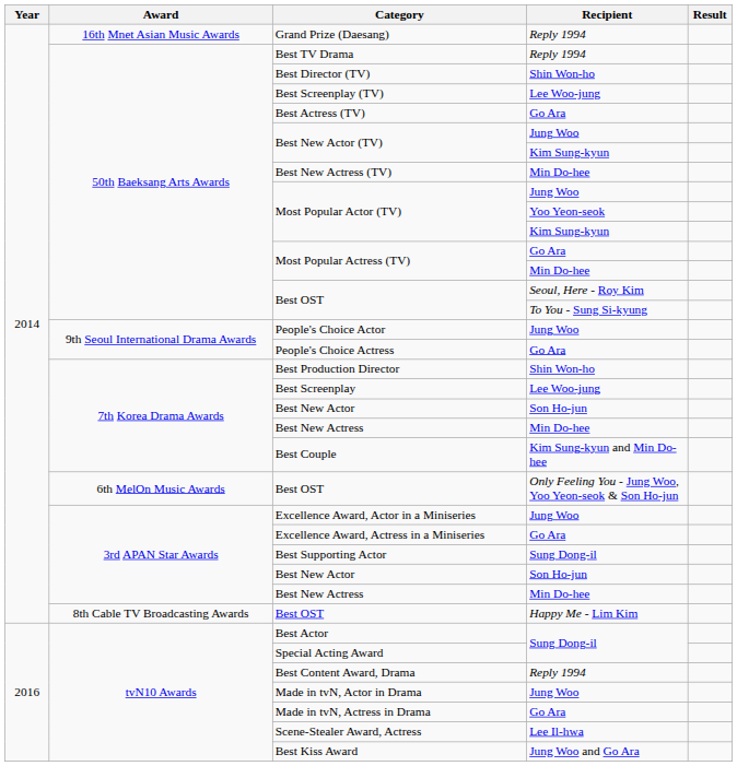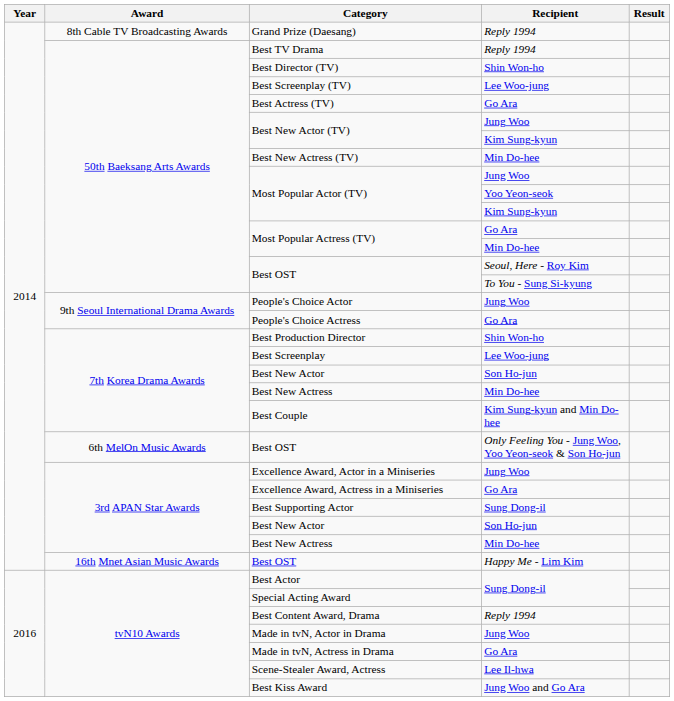 <table class="wikitable">
 <tr>
 <th style="width:50px;">Year</th>
 <th style="width:280px;">Award</th>
 <th style="width:320px;">Category</th>
 <th style="width:200px;">Recipient</th>
 <th style="width:50px;">Result</th>
 </tr>
 <tr>
 <td rowspan="29" style="text-align:center">2014</td>
-<td style="text-align:center"><a href='#'>16th</a> <a href='#'>Mnet Asian Music Awards</a></td>
+<td style="text-align:center">8th Cable TV Broadcasting Awards</td>
 <td>Grand Prize (Daesang)</td>
 <td><em>Reply 1994</em></td>
 <td></td>
 </tr>
 <tr>
 <td rowspan="14" style="text-align:center"><a href='#'>50th</a> <a href='#'>Baeksang Arts Awards</a></td>
 <td>Best TV Drama</td>
 <td><em>Reply 1994</em></td>
 <td></td>
 </tr>
 <tr>
 <td>Best Director (TV)</td>
 <td><a href='#'>Shin Won-ho</a></td>
 <td></td>
 </tr>
 <tr>
 <td>Best Screenplay (TV)</td>
 <td><a href='#'>Lee Woo-jung</a></td>
 <td></td>
 </tr>
 <tr>
 <td>Best Actress (TV)</td>
 <td><a href='#'>Go Ara</a></td>
 <td></td>
 </tr>
 <tr>
 <td rowspan="2">Best New Actor (TV)</td>
 <td><a href='#'>Jung Woo</a></td>
 <td></td>
 </tr>
 <tr>
 <td><a href='#'>Kim Sung-kyun</a></td>
 <td></td>
 </tr>
 <tr>
 <td>Best New Actress (TV)</td>
 <td><a href='#'>Min Do-hee</a></td>
 <td></td>
 </tr>
 <tr>
 <td rowspan="3">Most Popular Actor (TV)</td>
 <td><a href='#'>Jung Woo</a></td>
 <td></td>
 </tr>
 <tr>
 <td><a href='#'>Yoo Yeon-seok</a></td>
 <td></td>
 </tr>
 <tr>
 <td><a href='#'>Kim Sung-kyun</a></td>
 <td></td>
 </tr>
 <tr>
 <td rowspan="2">Most Popular Actress (TV)</td>
 <td><a href='#'>Go Ara</a></td>
 <td></td>
 </tr>
 <tr>
 <td><a href='#'>Min Do-hee</a></td>
 <td></td>
 </tr>
 <tr>
 <td rowspan="2">Best OST</td>
 <td><em>Seoul, Here</em> - <a href='#'>Roy Kim</a></td>
 <td></td>
 </tr>
 <tr>
 <td><em>To You</em> - <a href='#'>Sung Si-kyung</a></td>
 <td></td>
 </tr>
 <tr>
 <td rowspan="2" style="text-align:center">9th <a href='#'>Seoul International Drama Awards</a></td>
 <td>People's Choice Actor</td>
 <td><a href='#'>Jung Woo</a></td>
 <td></td>
 </tr>
 <tr>
 <td>People's Choice Actress</td>
 <td><a href='#'>Go Ara</a></td>
 <td></td>
 </tr>
 <tr>
 <td rowspan="5" style="text-align:center"><a href='#'>7th</a> <a href='#'>Korea Drama Awards</a></td>
 <td>Best Production Director</td>
 <td><a href='#'>Shin Won-ho</a></td>
 <td></td>
 </tr>
 <tr>
 <td>Best Screenplay</td>
 <td><a href='#'>Lee Woo-jung</a></td>
 <td></td>
 </tr>
 <tr>
 <td>Best New Actor</td>
 <td><a href='#'>Son Ho-jun</a></td>
 <td></td>
 </tr>
 <tr>
 <td>Best New Actress</td>
 <td><a href='#'>Min Do-hee</a></td>
 <td></td>
 </tr>
 <tr>
 <td>Best Couple</td>
 <td><a href='#'>Kim Sung-kyun</a> and <a href='#'>Min Do-hee</a></td>
 <td></td>
 </tr>
 <tr>
 <td style="text-align:center">6th <a href='#'>MelOn Music Awards</a></td>
 <td>Best OST</td>
 <td><em>Only Feeling You</em> - <a href='#'>Jung Woo</a>, <a href='#'>Yoo Yeon-seok</a> & <a href='#'>Son Ho-jun</a></td>
 <td></td>
 </tr>
 <tr>
 <td rowspan="5" style="text-align:center"><a href='#'>3rd</a> <a href='#'>APAN Star Awards</a></td>
 <td>Excellence Award, Actor in a Miniseries</td>
 <td><a href='#'>Jung Woo</a></td>
 <td></td>
 </tr>
 <tr>
 <td>Excellence Award, Actress in a Miniseries</td>
 <td><a href='#'>Go Ara</a></td>
 <td></td>
 </tr>
 <tr>
 <td>Best Supporting Actor</td>
 <td><a href='#'>Sung Dong-il</a></td>
 <td></td>
 </tr>
 <tr>
 <td>Best New Actor</td>
 <td><a href='#'>Son Ho-jun</a></td>
 <td></td>
 </tr>
 <tr>
 <td>Best New Actress</td>
 <td><a href='#'>Min Do-hee</a></td>
 <td></td>
 </tr>
 <tr>
-<td style="text-align:center">8th Cable TV Broadcasting Awards</td>
+<td style="text-align:center"><a href='#'>16th</a> <a href='#'>Mnet Asian Music Awards</a></td>
 <td><a href='#'>Best OST</a></td>
 <td><em>Happy Me</em> - <a href='#'>Lim Kim</a></td>
 <td></td>
 </tr>
 <tr>
 <td rowspan="7" style="text-align:center;">2016</td>
 <td rowspan="7" style="text-align:center;"><a href='#'>tvN10 Awards</a></td>
 <td>Best Actor</td>
 <td rowspan="2"><a href='#'>Sung Dong-il</a></td>
 <td></td>
 </tr>
 <tr>
 <td>Special Acting Award</td>
 <td></td>
 </tr>
 <tr>
 <td>Best Content Award, Drama</td>
 <td><em>Reply 1994</em></td>
 <td></td>
 </tr>
 <tr>
 <td>Made in tvN, Actor in Drama</td>
 <td><a href='#'>Jung Woo</a></td>
 <td></td>
 </tr>
 <tr>
 <td>Made in tvN, Actress in Drama</td>
 <td><a href='#'>Go Ara</a></td>
 <td></td>
 </tr>
 <tr>
 <td>Scene-Stealer Award, Actress</td>
 <td><a href='#'>Lee Il-hwa</a></td>
 <td></td>
 </tr>
 <tr>
 <td>Best Kiss Award</td>
 <td><a href='#'>Jung Woo</a> and <a href='#'>Go Ara</a></td>
 <td></td>
 </tr>
 </table>
